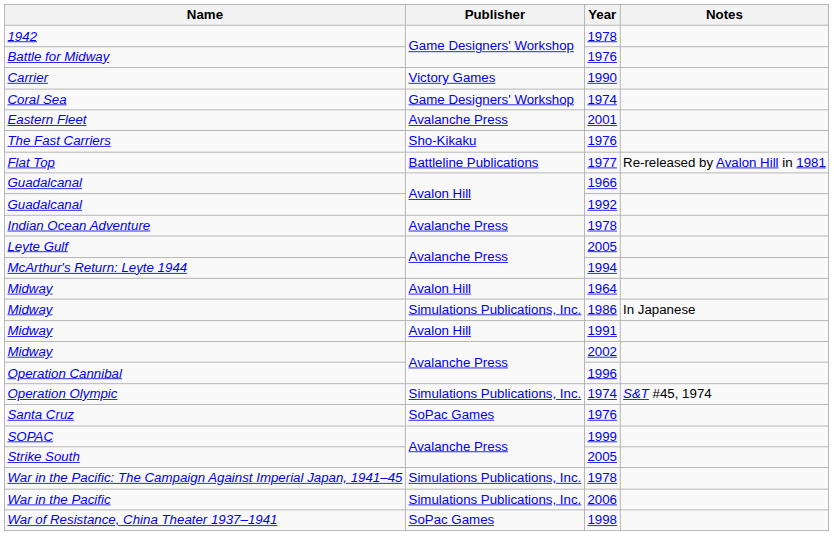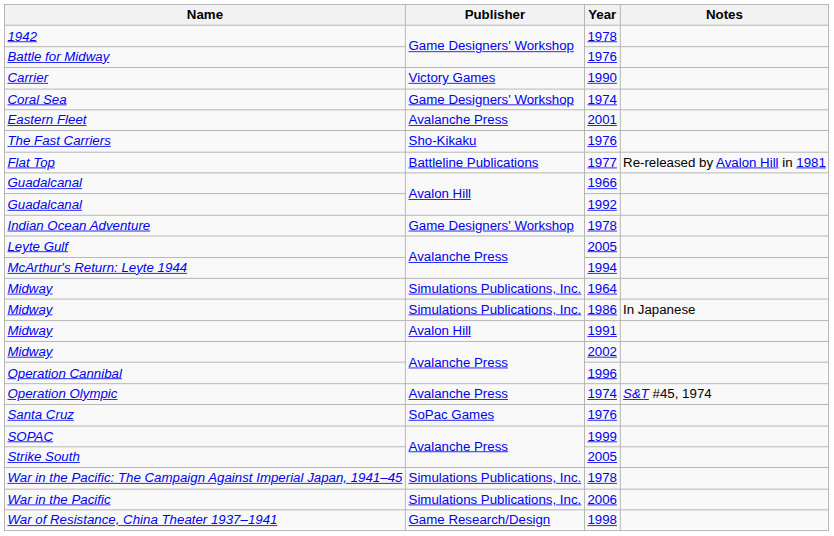 <table class="wikitable">
 <tr>
 <th>Name</th>
 <th>Publisher</th>
 <th>Year</th>
 <th>Notes</th>
 </tr>
 <tr>
 <td><em><a href='#'>1942</a></em></td>
 <td rowspan="2"><a href='#'>Game Designers' Workshop</a></td>
 <td><a href='#'>1978</a></td>
 <td></td>
 </tr>
 <tr>
 <td><em><a href='#'>Battle for Midway</a></em></td>
 <td><a href='#'>1976</a></td>
 <td></td>
 </tr>
 <tr>
 <td><em><a href='#'>Carrier</a></em></td>
 <td><a href='#'>Victory Games</a></td>
 <td><a href='#'>1990</a></td>
 <td></td>
 </tr>
 <tr>
 <td><em><a href='#'>Coral Sea</a></em></td>
 <td><a href='#'>Game Designers' Workshop</a></td>
 <td><a href='#'>1974</a></td>
 <td></td>
 </tr>
 <tr>
 <td><em><a href='#'>Eastern Fleet</a></em></td>
 <td><a href='#'>Avalanche Press</a></td>
 <td><a href='#'>2001</a></td>
 <td></td>
 </tr>
 <tr>
 <td><em><a href='#'>The Fast Carriers</a></em></td>
 <td><a href='#'>Sho-Kikaku</a></td>
 <td><a href='#'>1976</a></td>
 <td></td>
 </tr>
 <tr>
 <td><em><a href='#'>Flat Top</a></em></td>
 <td><a href='#'>Battleline Publications</a></td>
 <td><a href='#'>1977</a></td>
 <td>Re-released by <a href='#'>Avalon Hill</a> in <a href='#'>1981</a></td>
 </tr>
 <tr>
 <td><em><a href='#'>Guadalcanal</a></em></td>
 <td rowspan="2"><a href='#'>Avalon Hill</a></td>
 <td><a href='#'>1966</a></td>
 <td></td>
 </tr>
 <tr>
 <td><em><a href='#'>Guadalcanal</a></em></td>
 <td><a href='#'>1992</a></td>
 <td></td>
 </tr>
 <tr>
 <td><em><a href='#'>Indian Ocean Adventure</a></em></td>
-<td><a href='#'>Avalanche Press</a></td>
+<td><a href='#'>Game Designers' Workshop</a></td>
 <td><a href='#'>1978</a></td>
 <td></td>
 </tr>
 <tr>
 <td><em><a href='#'>Leyte Gulf</a></em></td>
 <td rowspan="2"><a href='#'>Avalanche Press</a></td>
 <td><a href='#'>2005</a></td>
 <td></td>
 </tr>
 <tr>
 <td><em><a href='#'>McArthur's Return: Leyte 1944</a></em></td>
 <td><a href='#'>1994</a></td>
 <td></td>
 </tr>
 <tr>
 <td><em><a href='#'>Midway</a></em></td>
-<td><a href='#'>Avalon Hill</a></td>
+<td><a href='#'>Simulations Publications, Inc.</a></td>
 <td><a href='#'>1964</a></td>
 <td></td>
 </tr>
 <tr>
 <td><em><a href='#'>Midway</a></em></td>
 <td><a href='#'>Simulations Publications, Inc.</a></td>
 <td><a href='#'>1986</a></td>
 <td>In Japanese</td>
 </tr>
 <tr>
 <td><em><a href='#'>Midway</a></em></td>
 <td><a href='#'>Avalon Hill</a></td>
 <td><a href='#'>1991</a></td>
 <td></td>
 </tr>
 <tr>
 <td><em><a href='#'>Midway</a></em></td>
 <td rowspan="2"><a href='#'>Avalanche Press</a></td>
 <td><a href='#'>2002</a></td>
 <td></td>
 </tr>
 <tr>
 <td><em><a href='#'>Operation Cannibal</a></em></td>
 <td><a href='#'>1996</a></td>
 <td></td>
 </tr>
 <tr>
 <td><em><a href='#'>Operation Olympic</a></em></td>
-<td><a href='#'>Simulations Publications, Inc.</a></td>
+<td><a href='#'>Avalanche Press</a></td>
 <td><a href='#'>1974</a></td>
 <td><em><a href='#'>S&T</a></em> #45, 1974</td>
 </tr>
 <tr>
 <td><em><a href='#'>Santa Cruz</a></em></td>
 <td><a href='#'>SoPac Games</a></td>
 <td><a href='#'>1976</a></td>
 <td></td>
 </tr>
 <tr>
 <td><em><a href='#'>SOPAC</a></em></td>
 <td rowspan="2"><a href='#'>Avalanche Press</a></td>
 <td><a href='#'>1999</a></td>
 <td></td>
 </tr>
 <tr>
 <td><em><a href='#'>Strike South</a></em></td>
 <td><a href='#'>2005</a></td>
 <td></td>
 </tr>
 <tr>
 <td><em><a href='#'>War in the Pacific: The Campaign Against Imperial Japan, 1941–45</a></em></td>
 <td><a href='#'>Simulations Publications, Inc.</a></td>
 <td><a href='#'>1978</a></td>
 <td></td>
 </tr>
 <tr>
 <td><em><a href='#'>War in the Pacific</a></em></td>
 <td><a href='#'>Simulations Publications, Inc.</a></td>
 <td><a href='#'>2006</a></td>
 <td></td>
 </tr>
 <tr>
 <td><em><a href='#'>War of Resistance, China Theater 1937–1941</a></em></td>
-<td><a href='#'>SoPac Games</a></td>
+<td><a href='#'>Game Research/Design</a></td>
 <td><a href='#'>1998</a></td>
 <td></td>
 </tr>
 </table>
